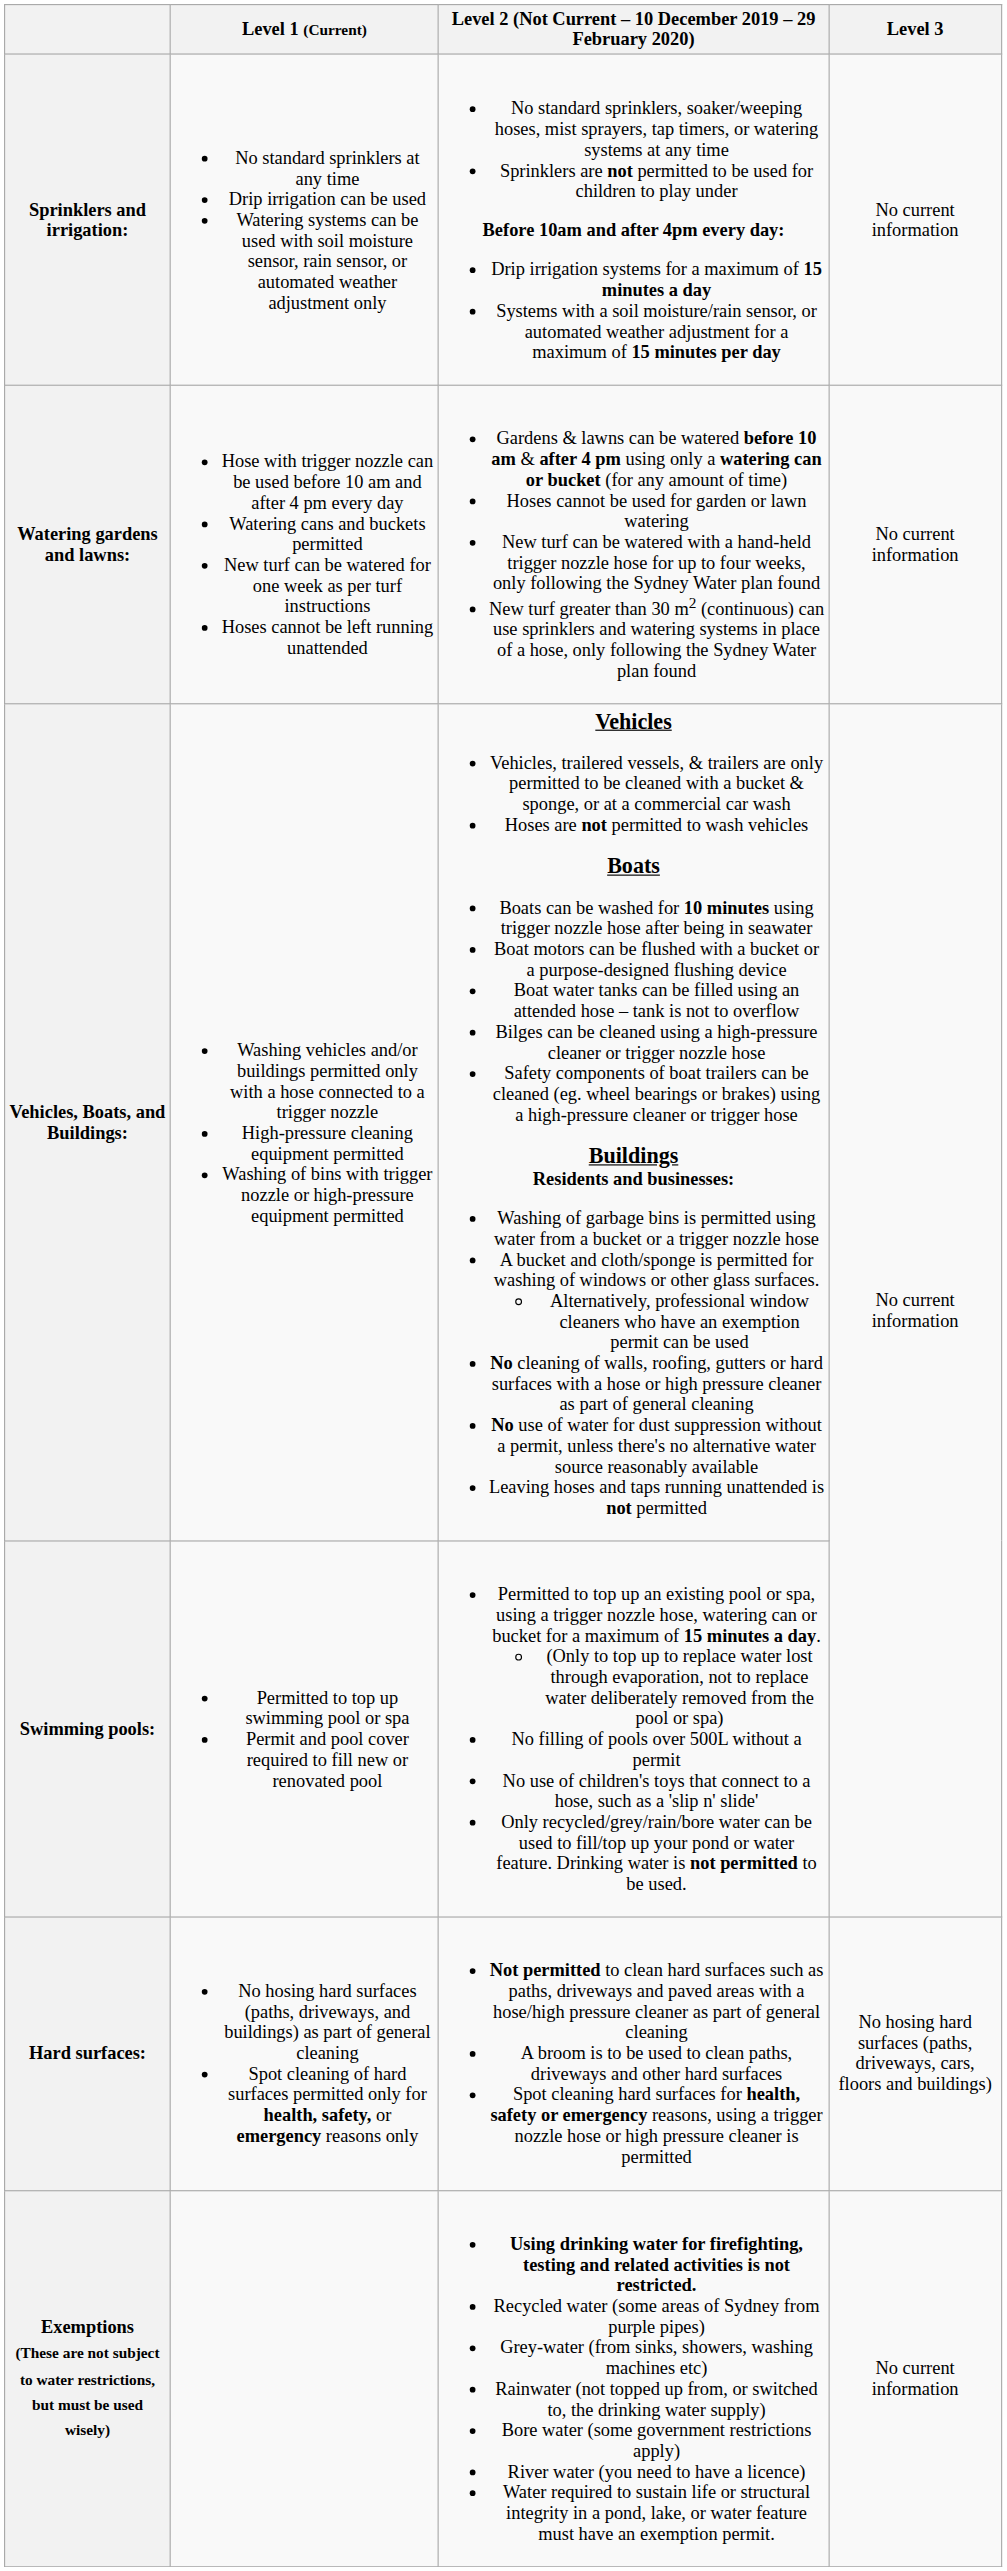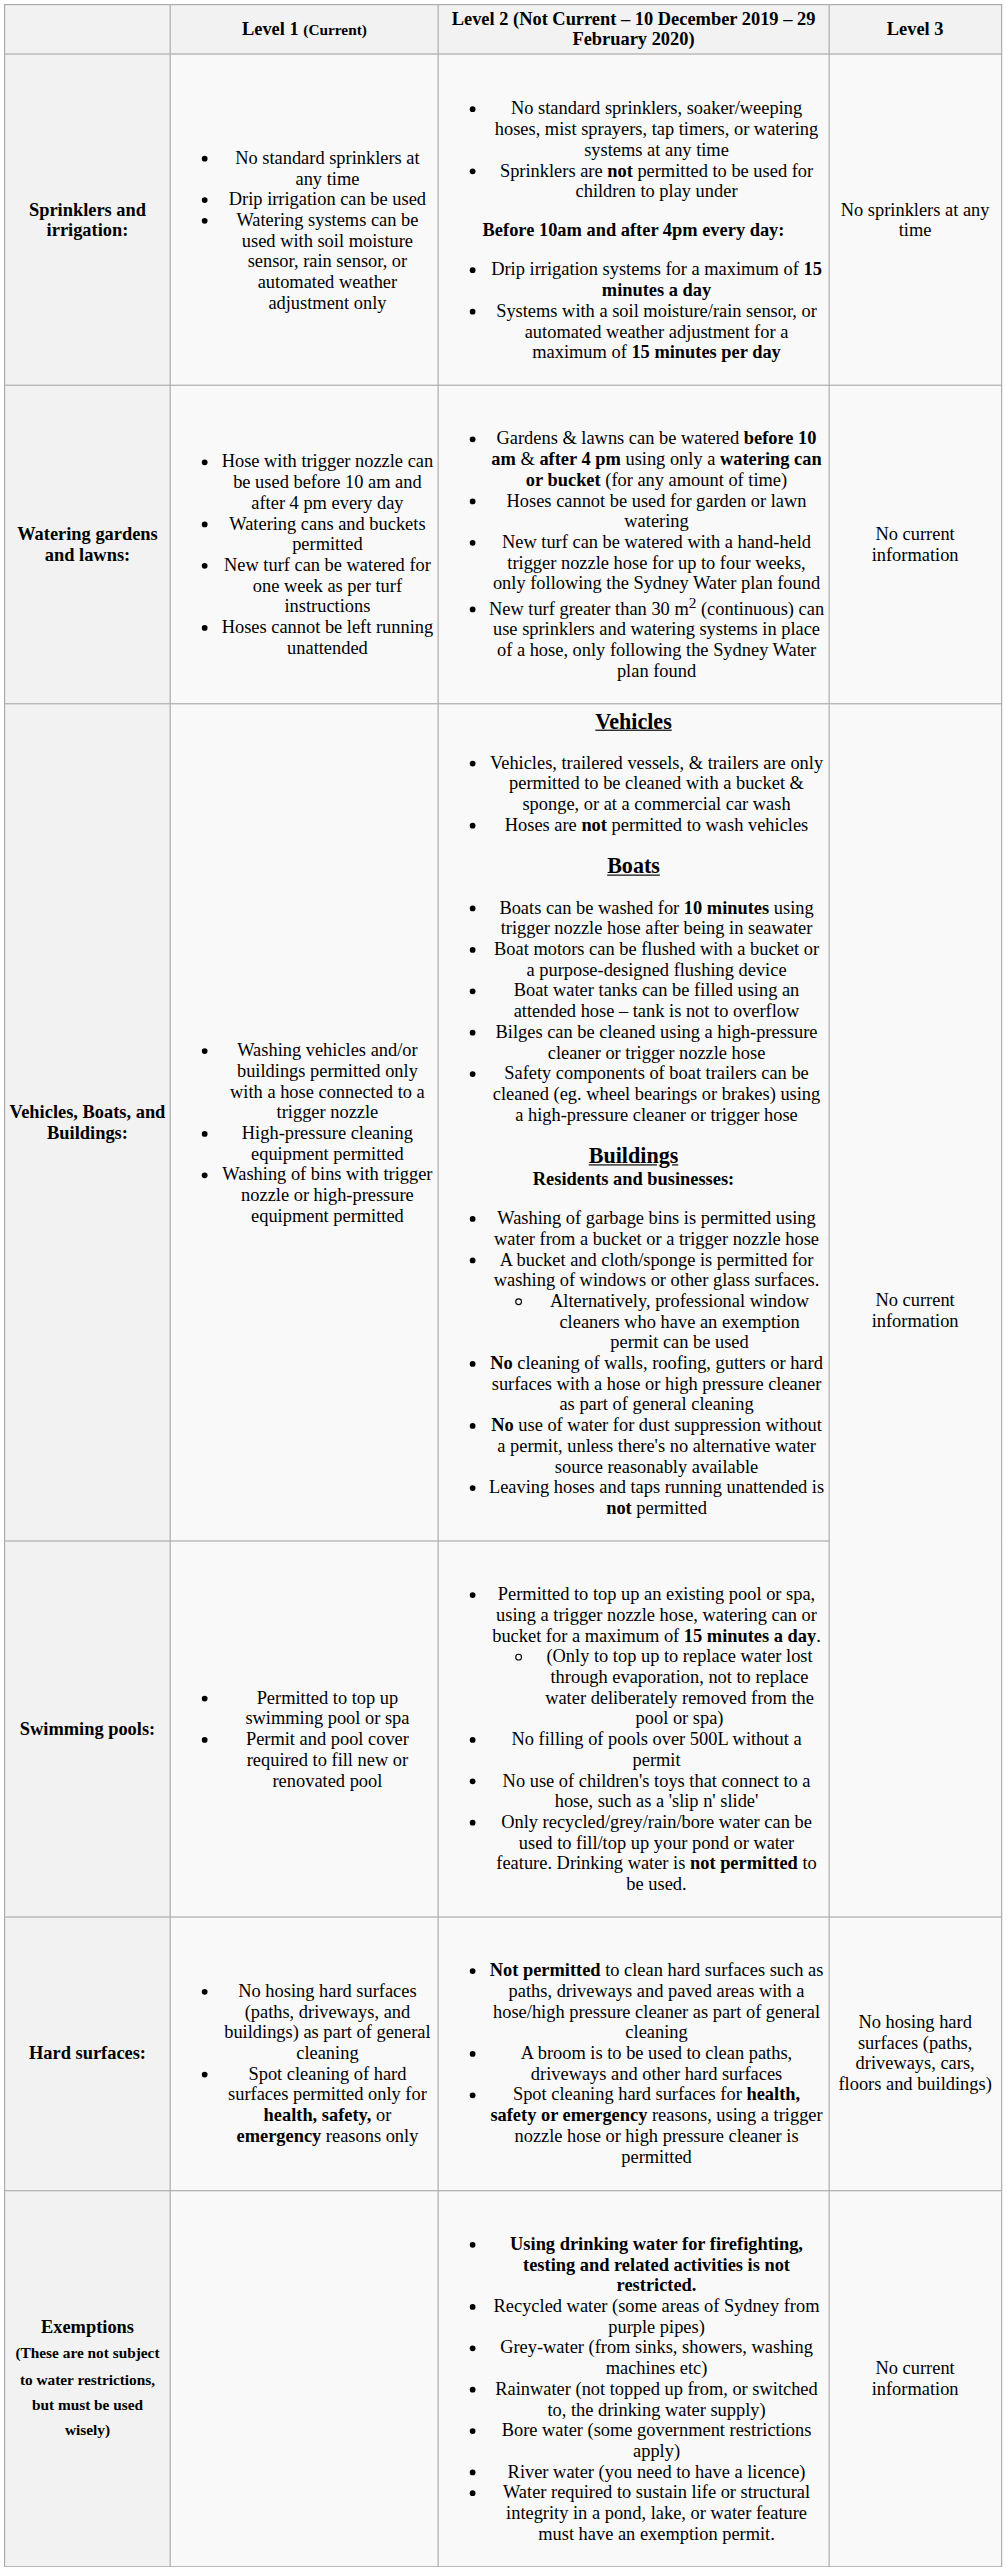 <table class="wikitable" style="text-align:center">
 <tr>
 <th></th>
 <th>Level 1 <small> (Current) </small></th>
 <th>Level 2 (Not Current – 10 December 2019 – 29 February 2020)</th>
 <th>Level 3 </th>
 </tr>
 <tr>
 <th>Sprinklers and irrigation:</th>
 <td><br><ul><li>No standard sprinklers at any time</li><li>Drip irrigation can be used</li><li>Watering systems can be used with soil moisture sensor, rain sensor, or automated weather adjustment only</li></ul></td>
 <td><br><ul><li>No standard sprinklers, soaker/weeping hoses, mist sprayers, tap timers, or watering systems at any time</li><li>Sprinklers are <strong>not</strong> permitted to be used for children to play under</li></ul><strong>Before 10am and after 4pm every day:</strong><ul><li>Drip irrigation systems for a maximum of <strong>15 minutes a day</strong></li><li>Systems with a soil moisture/rain sensor, or automated weather adjustment for a maximum of <strong>15 minutes per day</strong></li></ul></td>
-<td>No current information</td>
+<td>No sprinklers at any time</td>
 </tr>
 <tr>
 <th>Watering gardens and lawns:</th>
 <td><br><ul><li>Hose with trigger nozzle can be used before 10 am and after 4 pm every day</li><li>Watering cans and buckets permitted</li><li>New turf can be watered for one week as per turf instructions</li><li>Hoses cannot be left running unattended</li></ul></td>
 <td><br><ul><li>Gardens & lawns can be watered <strong>before 10 am</strong> & <strong>after 4 pm</strong> using only a <strong>watering can or bucket</strong> (for any amount of time)</li><li>Hoses cannot be used for garden or lawn watering</li><li>New turf can be watered with a hand-held trigger nozzle hose for up to four weeks, only following the Sydney Water plan found </li><li>New turf greater than 30 m<sup>2</sup> (continuous) can use sprinklers and watering systems in place of a hose, only following the Sydney Water plan found </li></ul></td>
 <td>No current information</td>
 </tr>
 <tr>
 <th>Vehicles, Boats, and Buildings:</th>
 <td><br><ul><li>Washing vehicles and/or buildings permitted only with a hose connected to a trigger nozzle</li><li>High-pressure cleaning equipment permitted</li><li>Washing of bins with trigger nozzle or high-pressure equipment permitted</li></ul></td>
 <td><strong><big><u>Vehicles</u></big></strong><br><ul><li>Vehicles, trailered vessels, & trailers are only permitted to be cleaned with a bucket & sponge, or at a commercial car wash</li><li>Hoses are <strong>not</strong> permitted to wash vehicles</li></ul><strong><big><u>Boats</u></big></strong><ul><li>Boats can be washed for <strong>10 minutes</strong> using trigger nozzle hose after being in seawater</li><li>Boat motors can be flushed with a bucket or a purpose-designed flushing device</li><li>Boat water tanks can be filled using an attended hose – tank is not to overflow</li><li>Bilges can be cleaned using a high-pressure cleaner or trigger nozzle hose</li><li>Safety components of boat trailers can be cleaned (eg. wheel bearings or brakes) using a high-pressure cleaner or trigger hose</li></ul><big><u><strong>Buildings</strong></u></big><br><strong>Residents and businesses:</strong><ul><li>Washing of garbage bins is permitted using water from a bucket or a trigger nozzle hose</li><li>A bucket and cloth/sponge is permitted for washing of windows or other glass surfaces.<ul><li>Alternatively, professional window cleaners who have an exemption permit can be used</li></ul></li><li><strong>No</strong> cleaning of walls, roofing, gutters or hard surfaces with a hose or high pressure cleaner as part of general cleaning</li><li><strong>No</strong> use of water for dust suppression without a permit, unless there's no alternative water source reasonably available</li><li>Leaving hoses and taps running unattended is <strong>not</strong> permitted</li></ul></td>
 <td rowspan="2">No current information</td>
 </tr>
 <tr>
 <th>Swimming pools:</th>
 <td><br><ul><li>Permitted to top up swimming pool or spa</li><li>Permit and pool cover required to fill new or renovated pool</li></ul></td>
 <td><br><ul><li>Permitted to top up an existing pool or spa, using a trigger nozzle hose, watering can or bucket for a maximum of <strong>15 minutes a day</strong>.<ul><li>(Only to top up to replace water lost through evaporation, not to replace water deliberately removed from the pool or spa)</li></ul></li><li>No filling of pools over 500L without a permit</li><li>No use of children's toys that connect to a hose, such as a 'slip n' slide'</li><li>Only recycled/grey/rain/bore water can be used to fill/top up your pond or water feature. Drinking water is <strong>not permitted</strong> to be used.</li></ul></td>
 </tr>
 <tr>
 <th>Hard surfaces:</th>
 <td><br><ul><li>No hosing hard surfaces (paths, driveways, and buildings) as part of general cleaning</li><li>Spot cleaning of hard surfaces permitted only for <strong>health,</strong> <strong>safety,</strong> or <strong>emergency</strong> reasons only</li></ul></td>
 <td><br><ul><li><strong>Not permitted</strong> to clean hard surfaces such as paths, driveways and paved areas with a hose/high pressure cleaner as part of general cleaning</li><li>A broom is to be used to clean paths, driveways and other hard surfaces</li><li>Spot cleaning hard surfaces for <strong>health, safety or emergency</strong> reasons, using a trigger nozzle hose or high pressure cleaner is permitted</li></ul></td>
 <td>No hosing hard surfaces (paths, driveways, cars, floors and buildings)</td>
 </tr>
 <tr>
 <th>Exemptions<br><sub>(These are not subject to water restrictions, but must be used wisely)</sub></th>
 <td></td>
 <td><br><ul><li><strong>Using drinking water for firefighting, testing and related activities is not restricted.</strong></li><li>Recycled water (some areas of Sydney from purple pipes)</li><li>Grey-water (from sinks, showers, washing machines etc)</li><li>Rainwater (not topped up from, or switched to, the drinking water supply)</li><li>Bore water (some government restrictions apply)</li><li>River water (you need to have a licence)</li><li>Water required to sustain life or structural integrity in a pond, lake, or water feature must have an exemption permit.</li></ul></td>
 <td>No current information</td>
 </tr>
 </table>
